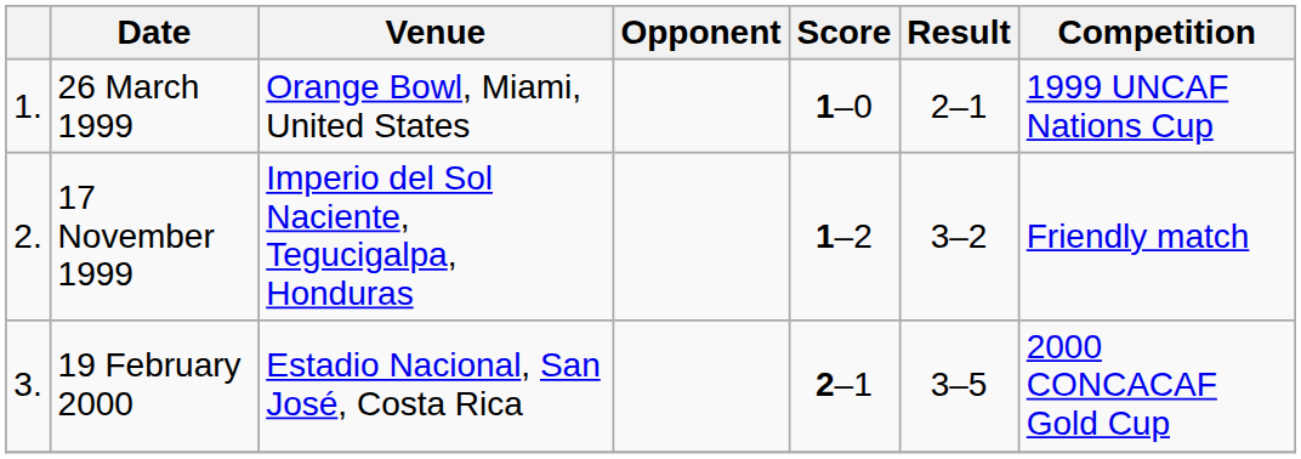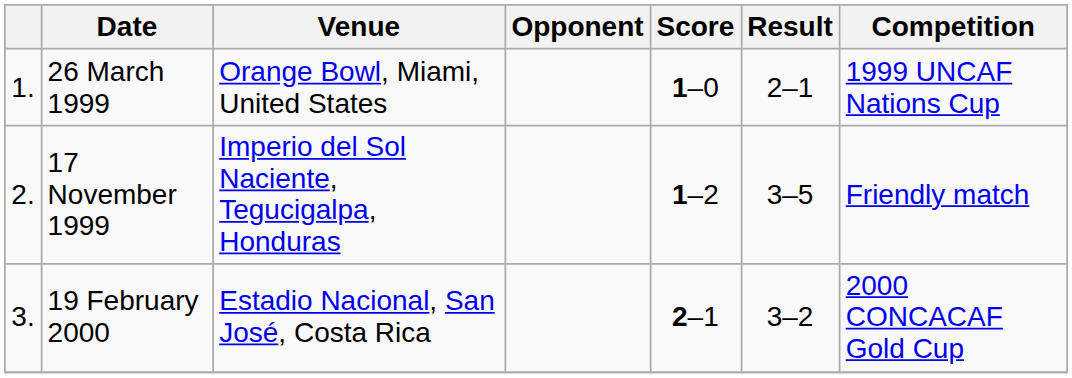 <table class="wikitable">
 <tr>
 <th></th>
 <th>Date</th>
 <th>Venue</th>
 <th>Opponent</th>
 <th>Score</th>
 <th>Result</th>
 <th>Competition</th>
 </tr>
 <tr>
 <td align="center">1.</td>
 <td>26 March 1999</td>
 <td><a href='#'>Orange Bowl</a>, Miami, United States</td>
 <td></td>
 <td align="center"><strong>1</strong>–0</td>
 <td align="center">2–1</td>
 <td><a href='#'>1999 UNCAF Nations Cup</a></td>
 </tr>
 <tr>
 <td align="center">2.</td>
 <td>17 November 1999</td>
 <td><a href='#'>Imperio del Sol Naciente</a>, <a href='#'>Tegucigalpa</a>, <a href='#'>Honduras</a></td>
 <td></td>
 <td align="center"><strong>1</strong>–2</td>
-<td align="center">3–2</td>
+<td align="center">3–5</td>
 <td><a href='#'>Friendly match</a></td>
 </tr>
 <tr>
 <td align="center">3.</td>
 <td>19 February 2000</td>
 <td><a href='#'>Estadio Nacional</a>, <a href='#'>San José</a>, Costa Rica</td>
 <td></td>
 <td align="center"><strong>2</strong>–1</td>
-<td align="center">3–5</td>
+<td align="center">3–2</td>
 <td><a href='#'>2000 CONCACAF Gold Cup</a></td>
 </tr>
 <tr>
 </tr>
 </table>
